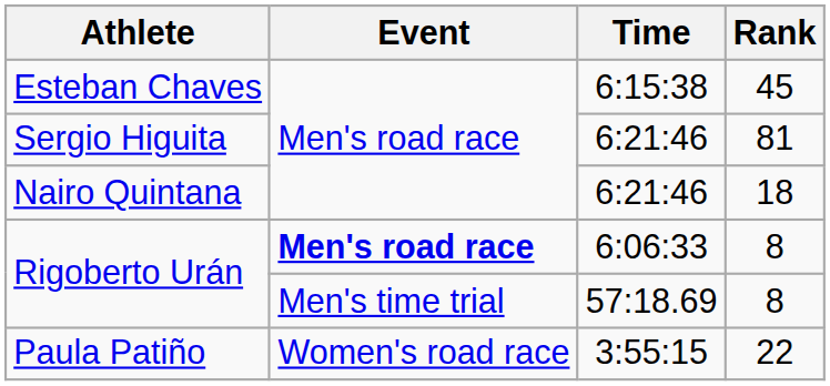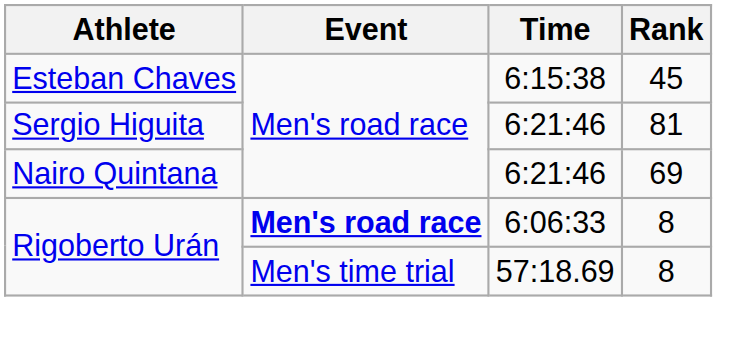 <table class="wikitable" style="font-size:90%">
 <tr>
 <th>Athlete</th>
 <th>Event</th>
 <th>Time</th>
 <th>Rank</th>
 </tr>
 <tr align=center>
 <td align=left><a href='#'>Esteban Chaves</a></td>
 <td align=left rowspan=3><a href='#'>Men's road race</a></td>
 <td>6:15:38</td>
 <td>45</td>
 </tr>
 <tr align=center>
 <td align=left><a href='#'>Sergio Higuita</a></td>
 <td>6:21:46</td>
 <td>81</td>
 </tr>
 <tr align=center>
 <td align=left><a href='#'>Nairo Quintana</a></td>
 <td>6:21:46</td>
-<td>18</td>
+<td>69</td>
 </tr>
 <tr align=center>
 <td align=left rowspan=2><a href='#'>Rigoberto Urán</a></td>
 <td align=left><strong><a href='#'>Men's road race</a></strong></td>
 <td>6:06:33</td>
 <td>8</td>
 </tr>
 <tr align=center>
 <td align=left><a href='#'>Men's time trial</a></td>
 <td>57:18.69</td>
 <td>8</td>
 </tr>
-<tr align=center>
-<td align=left><a href='#'>Paula Patiño</a></td>
-<td align=left><a href='#'>Women's road race</a></td>
-<td>3:55:15</td>
-<td>22</td>
-</tr>
 </table>
